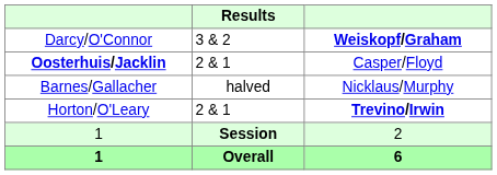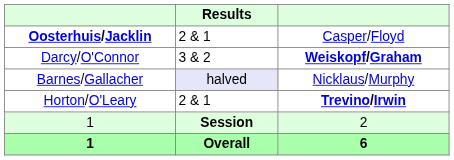 <table border="1" cellpadding="3" style="border-collapse:collapse; text-align:center;">
 <tr style="background:#dfd;">
 <th style="width:12em;"> </th>
 <th style="width:7em;">Results</th>
 <th style="width:12em;"></th>
 </tr>
 <tr>
+<td><strong><a href='#'>Oosterhuis</a>/<a href='#'>Jacklin</a></strong></td>
+<td align=left> 2 & 1</td>
+<td><a href='#'>Casper</a>/<a href='#'>Floyd</a></td>
+</tr>
+<tr>
 <td><a href='#'>Darcy</a>/<a href='#'>O'Connor</a></td>
 <td align=left> 3 & 2</td>
 <td><strong><a href='#'>Weiskopf</a>/<a href='#'>Graham</a></strong></td>
 </tr>
 <tr>
-<td><strong><a href='#'>Oosterhuis</a>/<a href='#'>Jacklin</a></strong></td>
-<td align=left> 2 & 1</td>
-<td><a href='#'>Casper</a>/<a href='#'>Floyd</a></td>
-</tr>
-<tr>
 <td><a href='#'>Barnes</a>/<a href='#'>Gallacher</a></td>
-<td>halved</td>
+<td style="background: lavender;">halved</td>
 <td><a href='#'>Nicklaus</a>/<a href='#'>Murphy</a></td>
 </tr>
 <tr>
 <td><a href='#'>Horton</a>/<a href='#'>O'Leary</a></td>
 <td align=left> 2 & 1</td>
 <td><strong><a href='#'>Trevino</a>/<a href='#'>Irwin</a></strong></td>
 </tr>
 <tr style="background:#dfd;">
 <td>1</td>
 <td><strong>Session</strong></td>
 <td>2</td>
 </tr>
 <tr style="background:#afa;">
 <th>1</th>
 <th>Overall</th>
 <th>6</th>
 </tr>
 </table>
